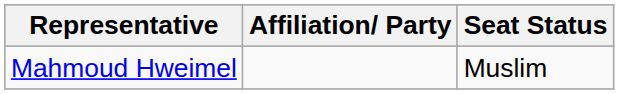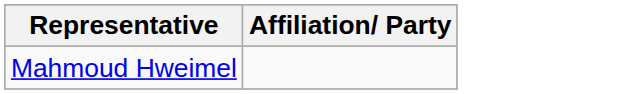 <table class="wikitable">
 <tr>
 <th>Representative</th>
 <th>Affiliation/ Party</th>
-<th>Seat Status</th>
 </tr>
 <tr>
 <td><a href='#'>Mahmoud Hweimel</a></td>
 <td></td>
-<td>Muslim</td>
 </tr>
 </table>
